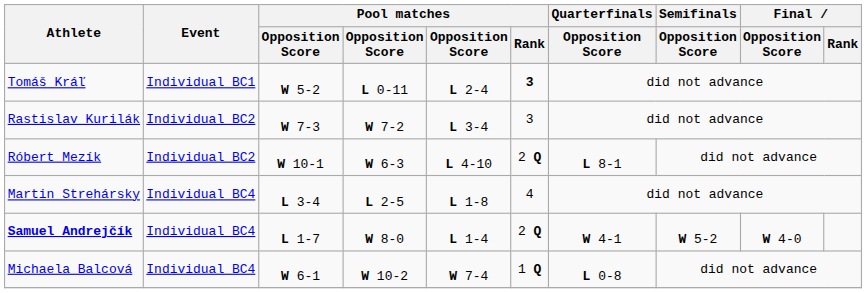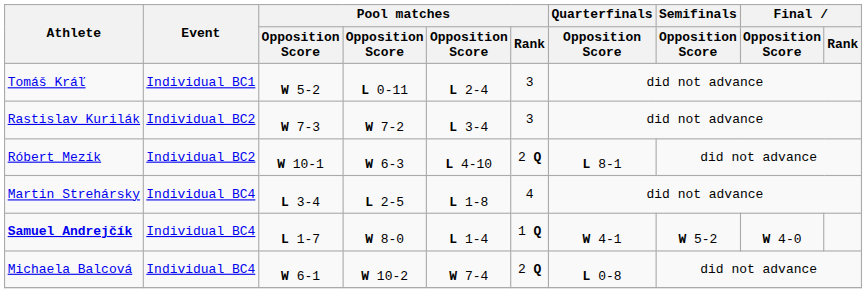 <table class=wikitable style="font-size:90%">
 <tr>
 <th rowspan="2">Athlete</th>
 <th rowspan="2">Event</th>
 <th colspan="4">Pool matches</th>
 <th>Quarterfinals</th>
 <th>Semifinals</th>
 <th colspan=2>Final / </th>
 </tr>
 <tr>
 <th>Opposition<br>Score</th>
 <th>Opposition<br>Score</th>
 <th>Opposition<br>Score</th>
 <th>Rank</th>
 <th>Opposition<br>Score</th>
 <th>Opposition<br>Score</th>
 <th>Opposition<br>Score</th>
 <th>Rank</th>
 </tr>
 <tr align=center>
 <td align=left><a href='#'>Tomáš Kráľ</a></td>
 <td align=left><a href='#'>Individual BC1</a></td>
 <td><br> <strong>W</strong> 5-2</td>
 <td><br> <strong>L</strong> 0-11</td>
 <td><br> <strong>L</strong> 2-4</td>
-<td><strong>3</strong></td>
+<td>3</td>
 <td colspan=4>did not advance</td>
 </tr>
 <tr align=center>
 <td align=left><a href='#'>Rastislav Kurilák</a></td>
 <td align=left><a href='#'>Individual BC2</a></td>
 <td><br><strong>W</strong> 7-3</td>
 <td><br> <strong>W</strong> 7-2</td>
 <td><br> <strong>L</strong> 3-4</td>
 <td>3</td>
 <td colspan=4>did not advance</td>
 </tr>
 <tr align=center>
 <td align=left><a href='#'>Róbert Mezík</a></td>
 <td align=left><a href='#'>Individual BC2</a></td>
 <td><br> <strong>W</strong> 10-1</td>
 <td><br> <strong>W</strong> 6-3</td>
 <td><br> <strong>L</strong> 4-10</td>
 <td>2 <strong>Q</strong></td>
 <td><br> <strong>L</strong> 8-1</td>
 <td colspan=4>did not advance</td>
 </tr>
 <tr align=center>
 <td align=left><a href='#'>Martin Strehársky</a></td>
 <td align=left><a href='#'>Individual BC4</a></td>
 <td><br> <strong>L</strong> 3-4</td>
 <td><br> <strong>L</strong> 2-5</td>
 <td><br> <strong>L</strong> 1-8</td>
 <td>4</td>
 <td colspan=4>did not advance</td>
 </tr>
 <tr align=center>
 <td align=left><strong><a href='#'>Samuel Andrejčík</a></strong></td>
 <td align=left><a href='#'>Individual BC4</a></td>
 <td><br> <strong>L</strong> 1-7</td>
 <td><br><strong>W</strong> 8-0</td>
 <td><br><strong>L</strong> 1-4</td>
-<td>2 <strong>Q</strong></td>
+<td>1 <strong>Q</strong></td>
 <td><br><strong>W</strong> 4-1</td>
 <td><br><strong>W</strong> 5-2</td>
 <td><br><strong>W</strong> 4-0</td>
 <td></td>
 </tr>
 <tr align=center>
 <td align=left><a href='#'>Michaela Balcová</a></td>
 <td align=left><a href='#'>Individual BC4</a></td>
 <td><br> <strong>W</strong> 6-1</td>
 <td><br> <strong>W</strong> 10-2</td>
 <td><br> <strong>W</strong> 7-4</td>
-<td>1 <strong>Q</strong></td>
+<td>2 <strong>Q</strong></td>
 <td><br> <strong>L</strong> 0-8</td>
 <td colspan=4>did not advance</td>
 </tr>
 <tr align=center>
 </tr>
 </table>
